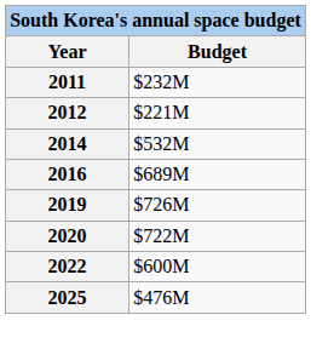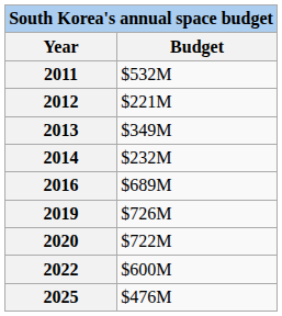 <table class="wikitable" style="float:right;">
 <tr>
 <th colspan="2" style="text-align:center; background:#abcdef;">South Korea's annual space budget</th>
 </tr>
 <tr>
 <th>Year</th>
 <th>Budget</th>
 </tr>
 <tr>
 <th>2011</th>
-<td>$232M</td>
+<td>$532M</td>
 </tr>
 <tr>
 <th>2012</th>
 <td>$221M</td>
 </tr>
 <tr>
+<th>2013</th>
+<td>$349M</td>
+</tr>
+<tr>
 <th>2014</th>
-<td>$532M</td>
+<td>$232M</td>
 </tr>
 <tr>
 <th>2016</th>
 <td>$689M</td>
 </tr>
 <tr>
 <th>2019</th>
 <td>$726M</td>
 </tr>
 <tr>
 <th>2020</th>
 <td>$722M</td>
 </tr>
 <tr>
 <th>2022</th>
 <td>$600M</td>
 </tr>
 <tr>
 <th>2025</th>
 <td>$476M</td>
 </tr>
 </table>
